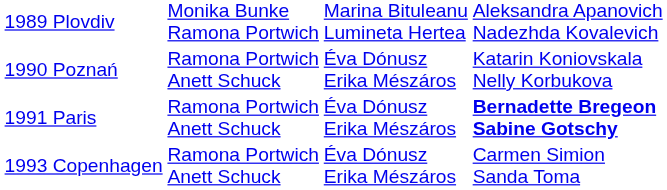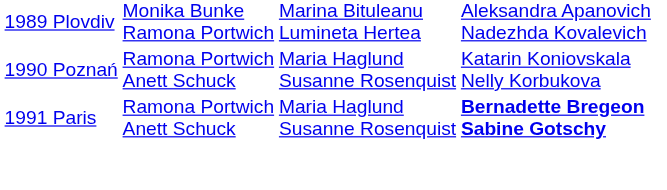 <table>
 <tr>
 <td><a href='#'>1989 Plovdiv</a></td>
 <td><a href='#'>Monika Bunke</a><br><a href='#'>Ramona Portwich</a><br></td>
 <td><a href='#'>Marina Bituleanu</a><br><a href='#'>Lumineta Hertea</a><br></td>
 <td><a href='#'>Aleksandra Apanovich</a><br><a href='#'>Nadezhda Kovalevich</a><br></td>
 </tr>
 <tr>
 <td><a href='#'>1990 Poznań</a></td>
 <td><a href='#'>Ramona Portwich</a><br><a href='#'>Anett Schuck</a><br></td>
-<td><a href='#'>Éva Dónusz</a><br><a href='#'>Erika Mészáros</a><br></td>
+<td><a href='#'>Maria Haglund</a><br><a href='#'>Susanne Rosenquist</a><br></td>
 <td><a href='#'>Katarin Koniovskala</a><br><a href='#'>Nelly Korbukova</a><br></td>
 </tr>
 <tr>
 <td><a href='#'>1991 Paris</a></td>
 <td><a href='#'>Ramona Portwich</a><br><a href='#'>Anett Schuck</a><br></td>
-<td><a href='#'>Éva Dónusz</a><br><a href='#'>Erika Mészáros</a><br></td>
+<td><a href='#'>Maria Haglund</a><br><a href='#'>Susanne Rosenquist</a><br></td>
 <td><strong><a href='#'>Bernadette Bregeon</a><br><a href='#'>Sabine Gotschy</a><br></strong></td>
 </tr>
-<tr>
-<td><a href='#'>1993 Copenhagen</a></td>
-<td><a href='#'>Ramona Portwich</a><br><a href='#'>Anett Schuck</a><br></td>
-<td><a href='#'>Éva Dónusz</a><br><a href='#'>Erika Mészáros</a><br></td>
-<td><a href='#'>Carmen Simion</a><br><a href='#'>Sanda Toma</a><br></td>
-</tr>
 </table>
